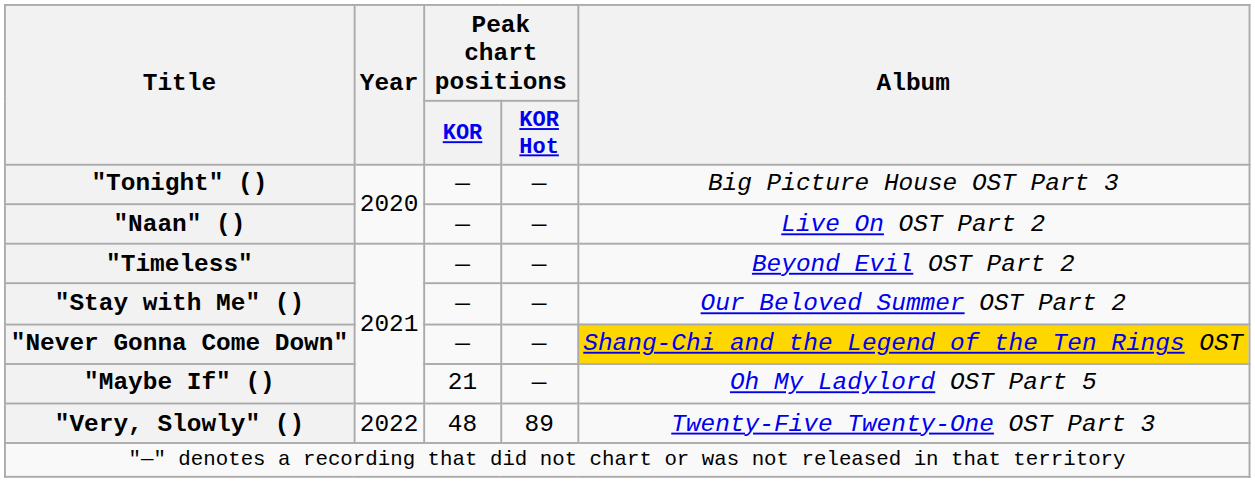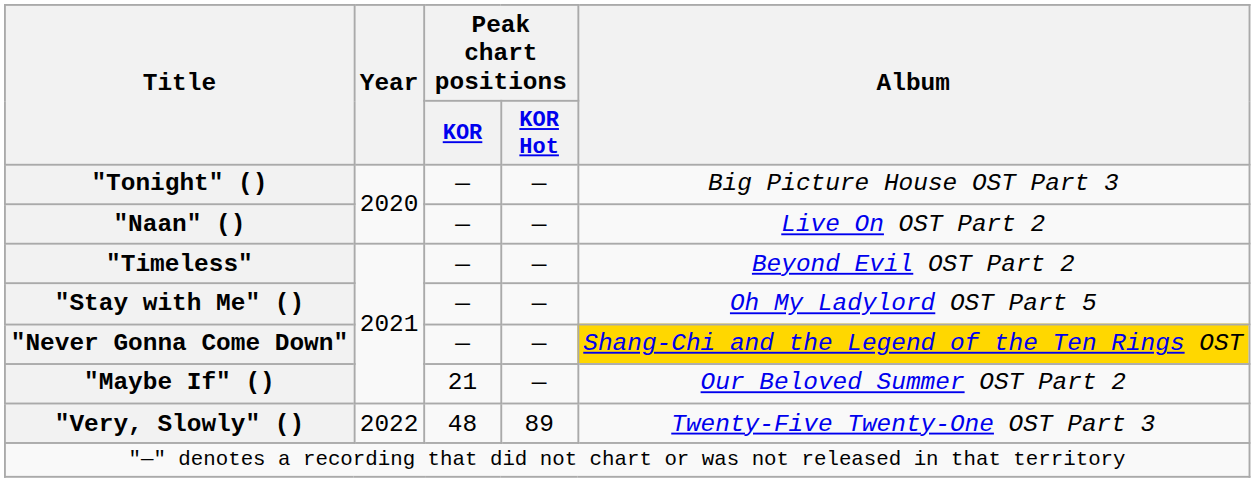 <table class="wikitable plainrowheaders" style="text-align:center">
 <tr>
 <th scope="col" rowspan="2">Title</th>
 <th scope="col" rowspan="2">Year</th>
 <th scope="col" colspan="2">Peak chart<br>positions</th>
 <th scope="col" rowspan="2">Album</th>
 </tr>
 <tr>
 <th scope="col" style="font-size:90%; width:3em"><a href='#'>KOR</a><br></th>
 <th scope="col" style="font-size:90%; width:3em"><a href='#'>KOR<br>Hot</a><br></th>
 </tr>
 <tr>
 <th scope="row">"Tonight" ()<br></th>
 <td rowspan="2">2020</td>
 <td>—</td>
 <td>—</td>
 <td><em>Big Picture House OST Part 3</em></td>
 </tr>
 <tr>
 <th scope="row">"Naan" ()</th>
 <td>—</td>
 <td>—</td>
 <td><em><a href='#'>Live On</a> OST Part 2</em></td>
 </tr>
 <tr>
 <th scope="row">"Timeless"</th>
 <td rowspan="4">2021</td>
 <td>—</td>
 <td>—</td>
 <td><em><a href='#'>Beyond Evil</a> OST Part 2</em></td>
 </tr>
 <tr>
 <th scope="row">"Stay with Me" ()</th>
 <td>—</td>
 <td>—</td>
-<td><em><a href='#'>Our Beloved Summer</a> OST Part 2</em></td>
+<td><em><a href='#'>Oh My Ladylord</a> OST Part 5</em></td>
 </tr>
 <tr>
 <th scope="row">"Never Gonna Come Down"<br></th>
 <td>—</td>
 <td>—</td>
 <td style="background: gold;"><em><a href='#'>Shang-Chi and the Legend of the Ten Rings</a> OST</em></td>
 </tr>
 <tr>
 <th scope="row">"Maybe If" ()</th>
 <td>21</td>
 <td>—</td>
-<td><em><a href='#'>Oh My Ladylord</a> OST Part 5</em></td>
+<td><em><a href='#'>Our Beloved Summer</a> OST Part 2</em></td>
 </tr>
 <tr>
 <th scope="row">"Very, Slowly" ()</th>
 <td>2022</td>
 <td>48</td>
 <td>89</td>
 <td><em><a href='#'>Twenty-Five Twenty-One</a> OST Part 3</em></td>
 </tr>
 <tr>
 <td colspan="5" style="font-size:85%">"—" denotes a recording that did not chart or was not released in that territory</td>
 </tr>
 </table>
